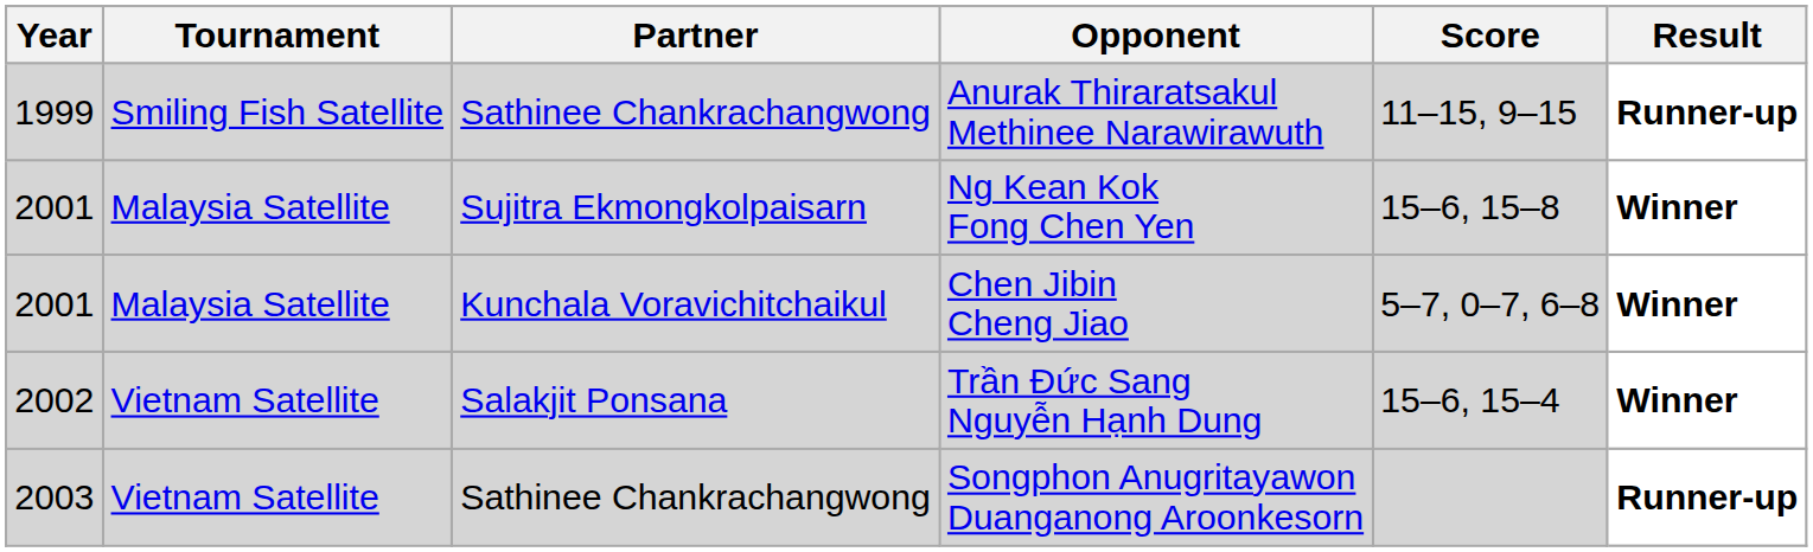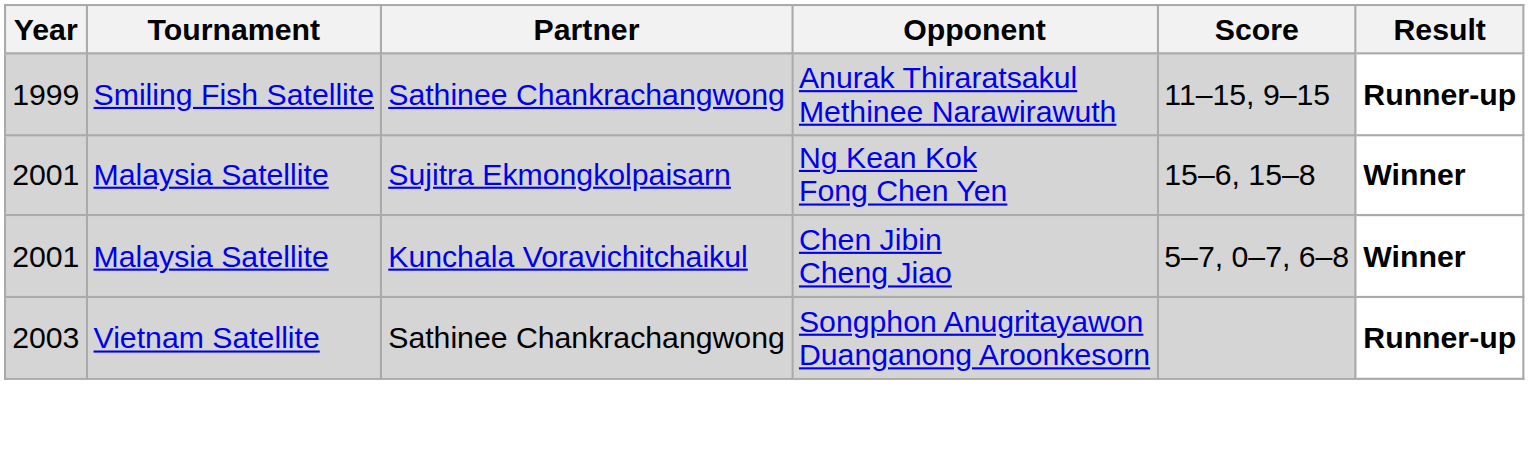 <table class="sortable wikitable" style="font-size: 90%;">
 <tr>
 <th>Year</th>
 <th>Tournament</th>
 <th>Partner</th>
 <th>Opponent</th>
 <th>Score</th>
 <th>Result</th>
 </tr>
 <tr style="background:#D5D5D5">
 <td align="center">1999</td>
 <td align="left"><a href='#'>Smiling Fish Satellite</a></td>
 <td align="left"> <a href='#'>Sathinee Chankrachangwong</a></td>
 <td align="left"> <a href='#'>Anurak Thiraratsakul</a> <br>  <a href='#'>Methinee Narawirawuth</a></td>
 <td align="left">11–15, 9–15</td>
 <td style="text-align:left; background:white"> <strong>Runner-up</strong></td>
 </tr>
 <tr style="background:#D5D5D5">
 <td align="center">2001</td>
 <td align="left"><a href='#'>Malaysia Satellite</a></td>
 <td align="left"> <a href='#'>Sujitra Ekmongkolpaisarn</a></td>
 <td align="left"> <a href='#'>Ng Kean Kok</a> <br>  <a href='#'>Fong Chen Yen</a></td>
 <td align="left">15–6, 15–8</td>
 <td style="text-align:left; background:white"> <strong>Winner</strong></td>
 </tr>
 <tr style="background:#D5D5D5">
 <td align="center">2001</td>
 <td align="left"><a href='#'>Malaysia Satellite</a></td>
 <td align="left"> <a href='#'>Kunchala Voravichitchaikul</a></td>
 <td align="left"> <a href='#'>Chen Jibin</a> <br>  <a href='#'>Cheng Jiao</a></td>
 <td align="left">5–7, 0–7, 6–8</td>
 <td style="text-align:left; background:white"> <strong>Winner</strong></td>
 </tr>
 <tr style="background:#D5D5D5">
-<td align="center">2002</td>
-<td align="left"><a href='#'>Vietnam Satellite</a></td>
-<td align="left"> <a href='#'>Salakjit Ponsana</a></td>
-<td align="left"> <a href='#'>Trần Đức Sang</a> <br>  <a href='#'>Nguyễn Hạnh Dung</a></td>
-<td align="left">15–6, 15–4</td>
-<td style="text-align:left; background:white"> <strong>Winner</strong></td>
-</tr>
-<tr style="background:#D5D5D5">
 <td align="center">2003</td>
 <td align="left"><a href='#'>Vietnam Satellite</a></td>
 <td align="left"> Sathinee Chankrachangwong</td>
 <td align="left"> <a href='#'>Songphon Anugritayawon</a> <br>  <a href='#'>Duanganong Aroonkesorn</a></td>
 <td align="left"></td>
 <td style="text-align:left; background:white"> <strong>Runner-up</strong></td>
 </tr>
 </table>
